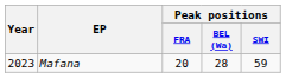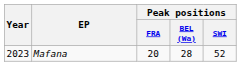 <table class="wikitable">
 <tr>
 <th rowspan="2" style="text-align:center; width:10px;">Year</th>
 <th rowspan="2" style="text-align:center; width:140px;">EP</th>
 <th style="text-align:center;" colspan="3">Peak positions</th>
 </tr>
 <tr>
 <th width="40"><small><a href='#'>FRA</a></small><br></th>
 <th width="40"><small><a href='#'>BEL<br>(Wa)</a></small><br></th>
 <th width="40"><small><a href='#'>SWI</a></small><br></th>
 </tr>
 <tr>
 <td style="text-align:center;">2023</td>
 <td><em>Mafana</em></td>
 <td style="text-align:center;">20</td>
 <td style="text-align:center;">28</td>
-<td style="text-align:center;">59</td>
+<td style="text-align:center;">52</td>
 </tr>
 </table>
